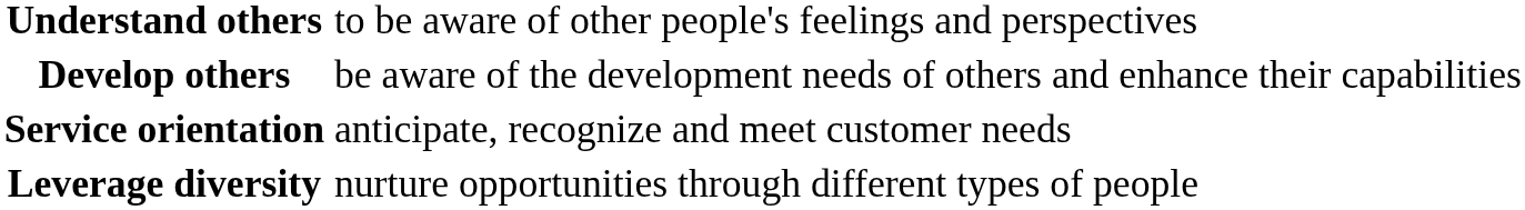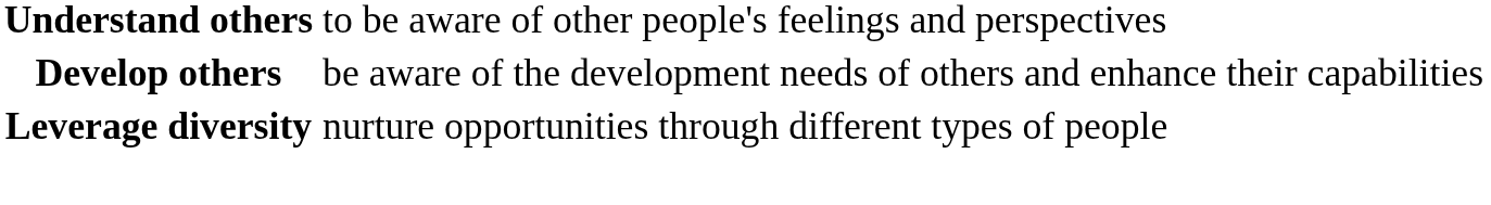 <table>
 <tr>
 <th>Understand others</th>
 <td>to be aware of other people's feelings and perspectives</td>
 </tr>
 <tr>
 <th>Develop others</th>
 <td>be aware of the development needs of others and enhance their capabilities</td>
 </tr>
 <tr>
-<th>Service orientation</th>
-<td>anticipate, recognize and meet customer needs</td>
-</tr>
-<tr>
 <th>Leverage diversity</th>
 <td>nurture opportunities through different types of people</td>
 </tr>
 </table>
